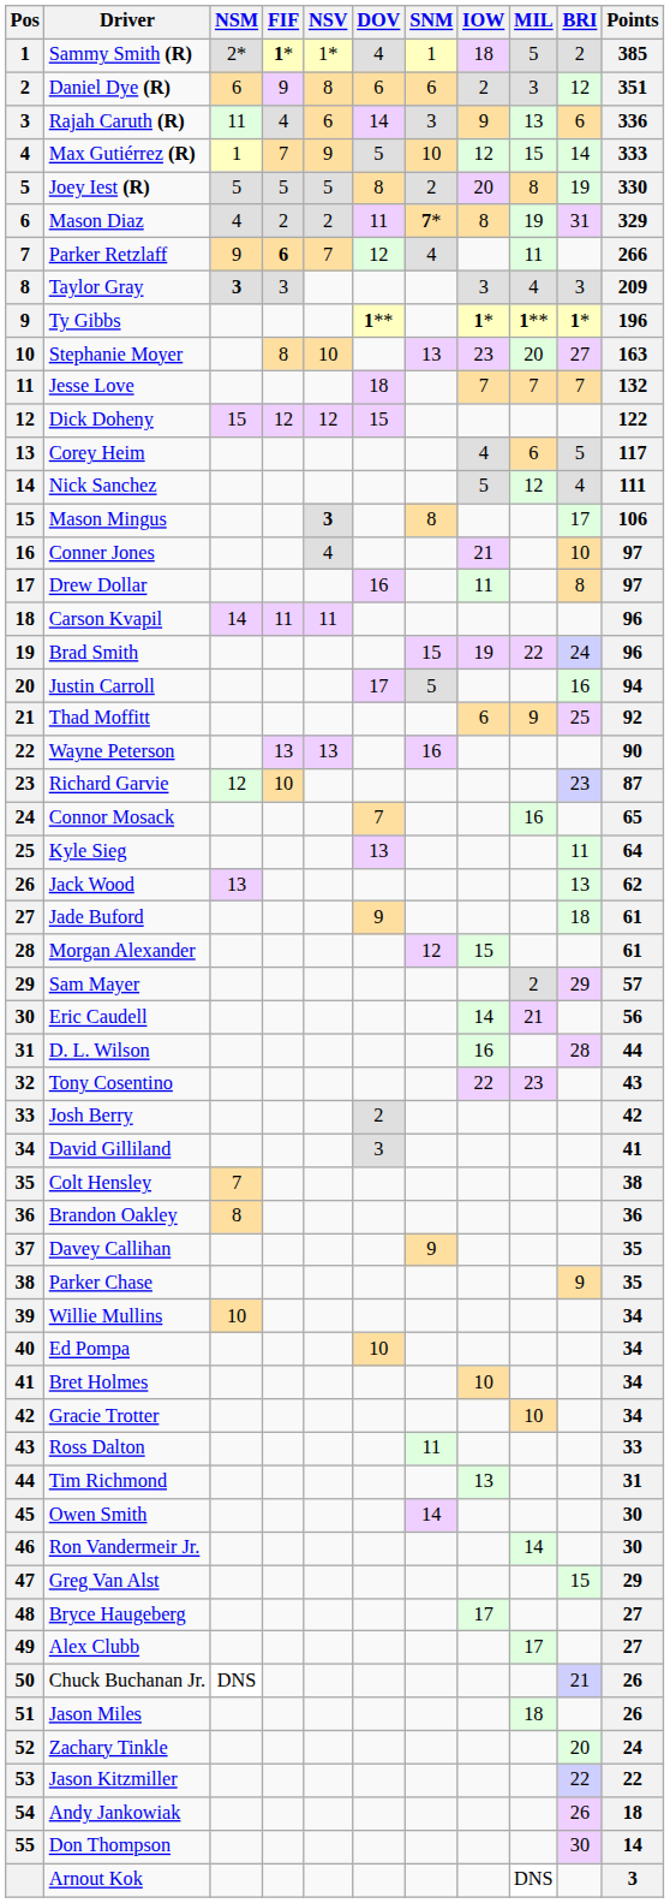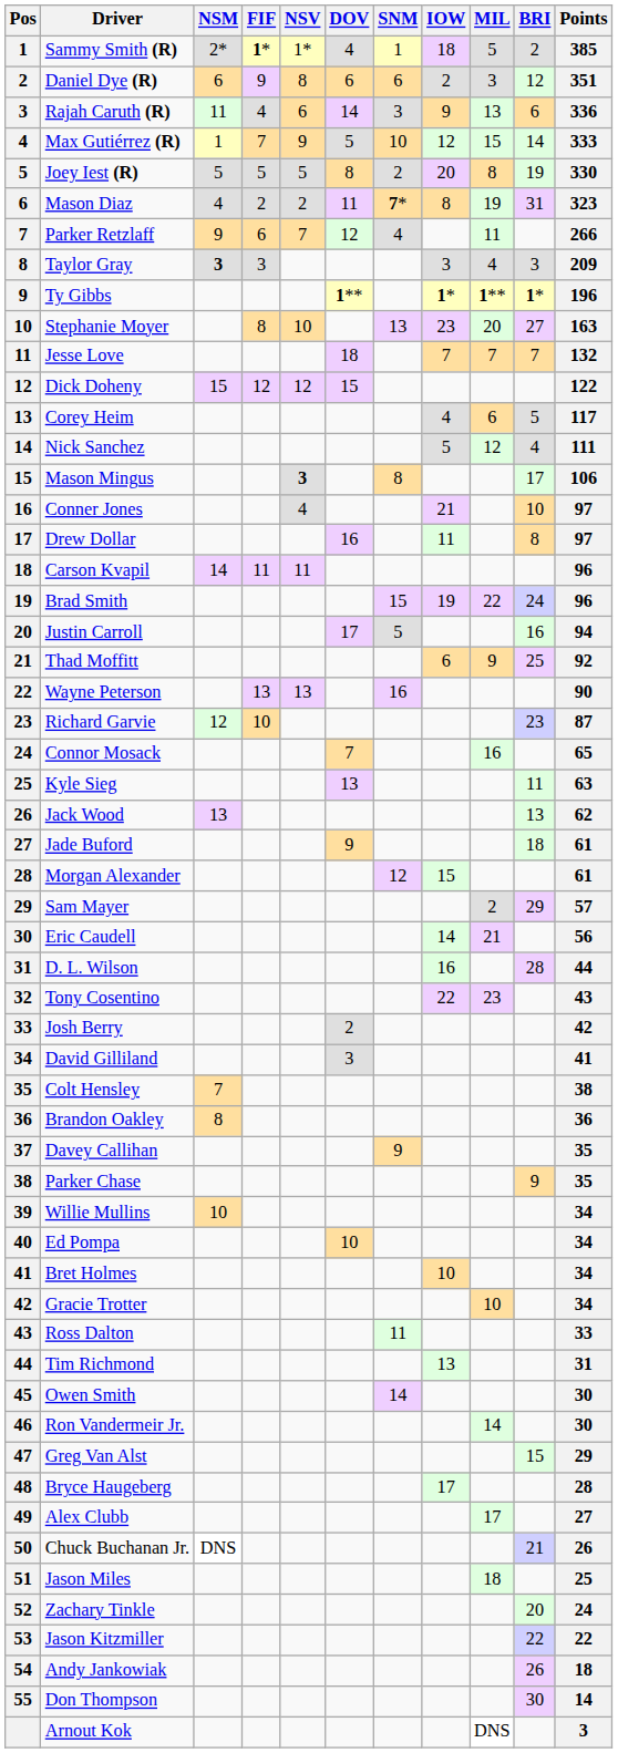 <table class="wikitable" style="font-size:77%; text-align:center;">
 <tr>
 <th valign="middle">Pos</th>
 <th valign="middle">Driver</th>
 <th><a href='#'>NSM</a></th>
 <th><a href='#'>FIF</a></th>
 <th><a href='#'>NSV</a></th>
 <th><a href='#'>DOV</a></th>
 <th><a href='#'>SNM</a></th>
 <th><a href='#'>IOW</a></th>
 <th><a href='#'>MIL</a></th>
 <th><a href='#'>BRI</a></th>
 <th valign="middle">Points</th>
 </tr>
 <tr>
 <th>1</th>
 <td align="left"><a href='#'>Sammy Smith</a> <strong>(R)</strong></td>
 <td style="background:#DFDFDF;">2*</td>
 <td style="background:#FFFFBF;"><strong>1</strong>*</td>
 <td style="background:#FFFFBF;">1*</td>
 <td style="background:#DFDFDF;">4</td>
 <td style="background:#FFFFBF;">1</td>
 <td style="background:#EFCFFF;">18</td>
 <td style="background:#DFDFDF;">5</td>
 <td style="background:#DFDFDF;">2</td>
 <th>385</th>
 </tr>
 <tr>
 <th>2</th>
 <td align="left"><a href='#'>Daniel Dye</a> <strong>(R)</strong></td>
 <td style="background:#FFDF9F;">6</td>
 <td style="background:#EFCFFF;">9</td>
 <td style="background:#FFDF9F;">8</td>
 <td style="background:#FFDF9F;">6</td>
 <td style="background:#FFDF9F;">6</td>
 <td style="background:#DFDFDF;">2</td>
 <td style="background:#DFDFDF;">3</td>
 <td style="background:#DFFFDF;">12</td>
 <th>351</th>
 </tr>
 <tr>
 <th>3</th>
 <td align="left"><a href='#'>Rajah Caruth</a> <strong>(R)</strong></td>
 <td style="background:#DFFFDF;">11</td>
 <td style="background:#DFDFDF;">4</td>
 <td style="background:#FFDF9F;">6</td>
 <td style="background:#EFCFFF;">14</td>
 <td style="background:#DFDFDF;">3</td>
 <td style="background:#FFDF9F;">9</td>
 <td style="background:#DFFFDF;">13</td>
 <td style="background:#FFDF9F;">6</td>
 <th>336</th>
 </tr>
 <tr>
 <th>4</th>
 <td align="left"><a href='#'>Max Gutiérrez</a> <strong>(R)</strong></td>
 <td style="background:#FFFFBF;">1</td>
 <td style="background:#FFDF9F;">7</td>
 <td style="background:#FFDF9F;">9</td>
 <td style="background:#DFDFDF;">5</td>
 <td style="background:#FFDF9F;">10</td>
 <td style="background:#DFFFDF;">12</td>
 <td style="background:#DFFFDF;">15</td>
 <td style="background:#DFFFDF;">14</td>
 <th>333</th>
 </tr>
 <tr>
 <th>5</th>
 <td align="left"><a href='#'>Joey Iest</a> <strong>(R)</strong></td>
 <td style="background:#DFDFDF;">5</td>
 <td style="background:#DFDFDF;">5</td>
 <td style="background:#DFDFDF;">5</td>
 <td style="background:#FFDF9F;">8</td>
 <td style="background:#DFDFDF;">2</td>
 <td style="background:#EFCFFF;">20</td>
 <td style="background:#FFDF9F;">8</td>
 <td style="background:#DFFFDF;">19</td>
 <th>330</th>
 </tr>
 <tr>
 <th>6</th>
 <td align="left"><a href='#'>Mason Diaz</a></td>
 <td style="background:#DFDFDF;">4</td>
 <td style="background:#DFDFDF;">2</td>
 <td style="background:#DFDFDF;">2</td>
 <td style="background:#EFCFFF;">11</td>
 <td style="background:#FFDF9F;"><strong>7</strong>*</td>
 <td style="background:#FFDF9F;">8</td>
 <td style="background:#DFFFDF;">19</td>
 <td style="background:#EFCFFF;">31</td>
-<th>329</th>
+<th>323</th>
 </tr>
 <tr>
 <th>7</th>
 <td align="left"><a href='#'>Parker Retzlaff</a></td>
 <td style="background:#FFDF9F;">9</td>
-<td style="background:#FFDF9F;"><strong>6</strong></td>
+<td style="background:#FFDF9F;">6</td>
 <td style="background:#FFDF9F;">7</td>
 <td style="background:#DFFFDF;">12</td>
 <td style="background:#DFDFDF;">4</td>
 <td></td>
 <td style="background:#DFFFDF;">11</td>
 <td></td>
 <th>266</th>
 </tr>
 <tr>
 <th>8</th>
 <td align="left"><a href='#'>Taylor Gray</a></td>
 <td style="background:#DFDFDF;"><strong>3</strong></td>
 <td style="background:#DFDFDF;">3</td>
 <td></td>
 <td></td>
 <td></td>
 <td style="background:#DFDFDF;">3</td>
 <td style="background:#DFDFDF;">4</td>
 <td style="background:#DFDFDF;">3</td>
 <th>209</th>
 </tr>
 <tr>
 <th>9</th>
 <td align="left"><a href='#'>Ty Gibbs</a></td>
 <td></td>
 <td></td>
 <td></td>
 <td style="background:#FFFFBF;"><strong>1</strong>**</td>
 <td></td>
 <td style="background:#FFFFBF;"><strong>1</strong>*</td>
 <td style="background:#FFFFBF;"><strong>1</strong>**</td>
 <td style="background:#FFFFBF;"><strong>1</strong>*</td>
 <th>196</th>
 </tr>
 <tr>
 <th>10</th>
 <td align="left"><a href='#'>Stephanie Moyer</a></td>
 <td></td>
 <td style="background:#FFDF9F;">8</td>
 <td style="background:#FFDF9F;">10</td>
 <td></td>
 <td style="background:#EFCFFF;">13</td>
 <td style="background:#EFCFFF;">23</td>
 <td style="background:#DFFFDF;">20</td>
 <td style="background:#EFCFFF;">27</td>
 <th>163</th>
 </tr>
 <tr>
 <th>11</th>
 <td align="left"><a href='#'>Jesse Love</a></td>
 <td></td>
 <td></td>
 <td></td>
 <td style="background:#EFCFFF;">18</td>
 <td></td>
 <td style="background:#FFDF9F;">7</td>
 <td style="background:#FFDF9F;">7</td>
 <td style="background:#FFDF9F;">7</td>
 <th>132</th>
 </tr>
 <tr>
 <th>12</th>
 <td align="left"><a href='#'>Dick Doheny</a></td>
 <td style="background:#EFCFFF;">15</td>
 <td style="background:#EFCFFF;">12</td>
 <td style="background:#EFCFFF;">12</td>
 <td style="background:#EFCFFF;">15</td>
 <td></td>
 <td></td>
 <td></td>
 <td></td>
 <th>122</th>
 </tr>
 <tr>
 <th>13</th>
 <td align="left"><a href='#'>Corey Heim</a></td>
 <td></td>
 <td></td>
 <td></td>
 <td></td>
 <td></td>
 <td style="background:#DFDFDF;">4</td>
 <td style="background:#FFDF9F;">6</td>
 <td style="background:#DFDFDF;">5</td>
 <th>117</th>
 </tr>
 <tr>
 <th>14</th>
 <td align="left"><a href='#'>Nick Sanchez</a></td>
 <td></td>
 <td></td>
 <td></td>
 <td></td>
 <td></td>
 <td style="background:#DFDFDF;">5</td>
 <td style="background:#DFFFDF;">12</td>
 <td style="background:#DFDFDF;">4</td>
 <th>111</th>
 </tr>
 <tr>
 <th>15</th>
 <td align="left"><a href='#'>Mason Mingus</a></td>
 <td></td>
 <td></td>
 <td style="background:#DFDFDF;"><strong>3</strong></td>
 <td></td>
 <td style="background:#FFDF9F;">8</td>
 <td></td>
 <td></td>
 <td style="background:#DFFFDF;">17</td>
 <th>106</th>
 </tr>
 <tr>
 <th>16</th>
 <td align="left"><a href='#'>Conner Jones</a></td>
 <td></td>
 <td></td>
 <td style="background:#DFDFDF;">4</td>
 <td></td>
 <td></td>
 <td style="background:#EFCFFF;">21</td>
 <td></td>
 <td style="background:#FFDF9F;">10</td>
 <th>97</th>
 </tr>
 <tr>
 <th>17</th>
 <td align="left"><a href='#'>Drew Dollar</a></td>
 <td></td>
 <td></td>
 <td></td>
 <td style="background:#EFCFFF;">16</td>
 <td></td>
 <td style="background:#DFFFDF;">11</td>
 <td></td>
 <td style="background:#FFDF9F;">8</td>
 <th>97</th>
 </tr>
 <tr>
 <th>18</th>
 <td align="left"><a href='#'>Carson Kvapil</a></td>
 <td style="background:#EFCFFF;">14</td>
 <td style="background:#EFCFFF;">11</td>
 <td style="background:#EFCFFF;">11</td>
 <td></td>
 <td></td>
 <td></td>
 <td></td>
 <td></td>
 <th>96</th>
 </tr>
 <tr>
 <th>19</th>
 <td align="left"><a href='#'>Brad Smith</a></td>
 <td></td>
 <td></td>
 <td></td>
 <td></td>
 <td style="background:#EFCFFF;">15</td>
 <td style="background:#EFCFFF;">19</td>
 <td style="background:#EFCFFF;">22</td>
 <td style="background:#CFCFFF;">24</td>
 <th>96</th>
 </tr>
 <tr>
 <th>20</th>
 <td align="left"><a href='#'>Justin Carroll</a></td>
 <td></td>
 <td></td>
 <td></td>
 <td style="background:#EFCFFF;">17</td>
 <td style="background:#DFDFDF;">5</td>
 <td></td>
 <td></td>
 <td style="background:#DFFFDF;">16</td>
 <th>94</th>
 </tr>
 <tr>
 <th>21</th>
 <td align="left"><a href='#'>Thad Moffitt</a></td>
 <td></td>
 <td></td>
 <td></td>
 <td></td>
 <td></td>
 <td style="background:#FFDF9F;">6</td>
 <td style="background:#FFDF9F;">9</td>
 <td style="background:#EFCFFF;">25</td>
 <th>92</th>
 </tr>
 <tr>
 <th>22</th>
 <td align="left"><a href='#'>Wayne Peterson</a></td>
 <td></td>
 <td style="background:#EFCFFF;">13</td>
 <td style="background:#EFCFFF;">13</td>
 <td></td>
 <td style="background:#EFCFFF;">16</td>
 <td></td>
 <td></td>
 <td></td>
 <th>90</th>
 </tr>
 <tr>
 <th>23</th>
 <td align="left"><a href='#'>Richard Garvie</a></td>
 <td style="background:#DFFFDF;">12</td>
 <td style="background:#FFDF9F;">10</td>
 <td></td>
 <td></td>
 <td></td>
 <td></td>
 <td></td>
 <td style="background:#CFCFFF;">23</td>
 <th>87</th>
 </tr>
 <tr>
 <th>24</th>
 <td align=left><a href='#'>Connor Mosack</a></td>
 <td></td>
 <td></td>
 <td></td>
 <td style="background:#FFDF9F;">7</td>
 <td></td>
 <td></td>
 <td style="background:#DFFFDF;">16</td>
 <td></td>
 <th>65</th>
 </tr>
 <tr>
 <th>25</th>
 <td align="left"><a href='#'>Kyle Sieg</a></td>
 <td></td>
 <td></td>
 <td></td>
 <td style="background:#EFCFFF;">13</td>
 <td></td>
 <td></td>
 <td></td>
 <td style="background:#DFFFDF;">11</td>
-<th>64</th>
+<th>63</th>
 </tr>
 <tr>
 <th>26</th>
 <td align="left"><a href='#'>Jack Wood</a></td>
 <td style="background:#EFCFFF;">13</td>
 <td></td>
 <td></td>
 <td></td>
 <td></td>
 <td></td>
 <td></td>
 <td style="background:#DFFFDF;">13</td>
 <th>62</th>
 </tr>
 <tr>
 <th>27</th>
 <td align="left"><a href='#'>Jade Buford</a></td>
 <td></td>
 <td></td>
 <td></td>
 <td style="background:#FFDF9F;">9</td>
 <td></td>
 <td></td>
 <td></td>
 <td style="background:#DFFFDF;">18</td>
 <th>61</th>
 </tr>
 <tr>
 <th>28</th>
 <td align="left"><a href='#'>Morgan Alexander</a></td>
 <td></td>
 <td></td>
 <td></td>
 <td></td>
 <td style="background:#EFCFFF;">12</td>
 <td style="background:#DFFFDF;">15</td>
 <td></td>
 <td></td>
 <th>61</th>
 </tr>
 <tr>
 <th>29</th>
 <td align="left"><a href='#'>Sam Mayer</a></td>
 <td></td>
 <td></td>
 <td></td>
 <td></td>
 <td></td>
 <td></td>
 <td style="background:#DFDFDF;">2</td>
 <td style="background:#EFCFFF;">29</td>
 <th>57</th>
 </tr>
 <tr>
 <th>30</th>
 <td align="left"><a href='#'>Eric Caudell</a></td>
 <td></td>
 <td></td>
 <td></td>
 <td></td>
 <td></td>
 <td style="background:#DFFFDF;">14</td>
 <td style="background:#EFCFFF;">21</td>
 <td></td>
 <th>56</th>
 </tr>
 <tr>
 <th>31</th>
 <td align="left"><a href='#'>D. L. Wilson</a></td>
 <td></td>
 <td></td>
 <td></td>
 <td></td>
 <td></td>
 <td style="background:#DFFFDF;">16</td>
 <td></td>
 <td style="background:#EFCFFF;">28</td>
 <th>44</th>
 </tr>
 <tr>
 <th>32</th>
 <td align="left"><a href='#'>Tony Cosentino</a></td>
 <td></td>
 <td></td>
 <td></td>
 <td></td>
 <td></td>
 <td style="background:#EFCFFF;">22</td>
 <td style="background:#EFCFFF;">23</td>
 <td></td>
 <th>43</th>
 </tr>
 <tr>
 <th>33</th>
 <td align="left"><a href='#'>Josh Berry</a></td>
 <td></td>
 <td></td>
 <td></td>
 <td style="background:#DFDFDF;">2</td>
 <td></td>
 <td></td>
 <td></td>
 <td></td>
 <th>42</th>
 </tr>
 <tr>
 <th>34</th>
 <td align="left"><a href='#'>David Gilliland</a></td>
 <td></td>
 <td></td>
 <td></td>
 <td style="background:#DFDFDF;">3</td>
 <td></td>
 <td></td>
 <td></td>
 <td></td>
 <th>41</th>
 </tr>
 <tr>
 <th>35</th>
 <td align=left><a href='#'>Colt Hensley</a></td>
 <td style="background:#FFDF9F;">7</td>
 <td></td>
 <td></td>
 <td></td>
 <td></td>
 <td></td>
 <td></td>
 <td></td>
 <th>38</th>
 </tr>
 <tr>
 <th>36</th>
 <td align="left"><a href='#'>Brandon Oakley</a></td>
 <td style="background:#FFDF9F;">8</td>
 <td></td>
 <td></td>
 <td></td>
 <td></td>
 <td></td>
 <td></td>
 <td></td>
 <th>36</th>
 </tr>
 <tr>
 <th>37</th>
 <td align="left"><a href='#'>Davey Callihan</a></td>
 <td></td>
 <td></td>
 <td></td>
 <td></td>
 <td style="background:#FFDF9F;">9</td>
 <td></td>
 <td></td>
 <td></td>
 <th>35</th>
 </tr>
 <tr>
 <th>38</th>
 <td align="left"><a href='#'>Parker Chase</a></td>
 <td></td>
 <td></td>
 <td></td>
 <td></td>
 <td></td>
 <td></td>
 <td></td>
 <td style="background:#FFDF9F;">9</td>
 <th>35</th>
 </tr>
 <tr>
 <th>39</th>
 <td align="left"><a href='#'>Willie Mullins</a></td>
 <td style="background:#FFDF9F;">10</td>
 <td></td>
 <td></td>
 <td></td>
 <td></td>
 <td></td>
 <td></td>
 <td></td>
 <th>34</th>
 </tr>
 <tr>
 <th>40</th>
 <td align="left"><a href='#'>Ed Pompa</a></td>
 <td></td>
 <td></td>
 <td></td>
 <td style="background:#FFDF9F;">10</td>
 <td></td>
 <td></td>
 <td></td>
 <td></td>
 <th>34</th>
 </tr>
 <tr>
 <th>41</th>
 <td align="left"><a href='#'>Bret Holmes</a></td>
 <td></td>
 <td></td>
 <td></td>
 <td></td>
 <td></td>
 <td style="background:#FFDF9F;">10</td>
 <td></td>
 <td></td>
 <th>34</th>
 </tr>
 <tr>
 <th>42</th>
 <td align="left"><a href='#'>Gracie Trotter</a></td>
 <td></td>
 <td></td>
 <td></td>
 <td></td>
 <td></td>
 <td></td>
 <td style="background:#FFDF9F;">10</td>
 <td></td>
 <th>34</th>
 </tr>
 <tr>
 <th>43</th>
 <td align="left"><a href='#'>Ross Dalton</a></td>
 <td></td>
 <td></td>
 <td></td>
 <td></td>
 <td style="background:#DFFFDF;">11</td>
 <td></td>
 <td></td>
 <td></td>
 <th>33</th>
 </tr>
 <tr>
 <th>44</th>
 <td align="left"><a href='#'>Tim Richmond</a></td>
 <td></td>
 <td></td>
 <td></td>
 <td></td>
 <td></td>
 <td style="background:#DFFFDF;">13</td>
 <td></td>
 <td></td>
 <th>31</th>
 </tr>
 <tr>
 <th>45</th>
 <td align="left"><a href='#'>Owen Smith</a></td>
 <td></td>
 <td></td>
 <td></td>
 <td></td>
 <td style="background:#EFCFFF;">14</td>
 <td></td>
 <td></td>
 <td></td>
 <th>30</th>
 </tr>
 <tr>
 <th>46</th>
 <td align="left"><a href='#'>Ron Vandermeir Jr.</a></td>
 <td></td>
 <td></td>
 <td></td>
 <td></td>
 <td></td>
 <td></td>
 <td style="background:#DFFFDF;">14</td>
 <td></td>
 <th>30</th>
 </tr>
 <tr>
 <th>47</th>
 <td align="left"><a href='#'>Greg Van Alst</a></td>
 <td></td>
 <td></td>
 <td></td>
 <td></td>
 <td></td>
 <td></td>
 <td></td>
 <td style="background:#DFFFDF;">15</td>
 <th>29</th>
 </tr>
 <tr>
 <th>48</th>
 <td align="left"><a href='#'>Bryce Haugeberg</a></td>
 <td></td>
 <td></td>
 <td></td>
 <td></td>
 <td></td>
 <td style="background:#DFFFDF;">17</td>
 <td></td>
 <td></td>
-<th>27</th>
+<th>28</th>
 </tr>
 <tr>
 <th>49</th>
 <td align="left"><a href='#'>Alex Clubb</a></td>
 <td></td>
 <td></td>
 <td></td>
 <td></td>
 <td></td>
 <td></td>
 <td style="background:#DFFFDF;">17</td>
 <td></td>
 <th>27</th>
 </tr>
 <tr>
 <th>50</th>
 <td align="left" nowrap>Chuck Buchanan Jr.</td>
 <td style="background:#FFFFFF;">DNS</td>
 <td></td>
 <td></td>
 <td></td>
 <td></td>
 <td></td>
 <td></td>
 <td style="background:#CFCFFF;">21</td>
 <th>26</th>
 </tr>
 <tr>
 <th>51</th>
 <td align="left"><a href='#'>Jason Miles</a></td>
 <td></td>
 <td></td>
 <td></td>
 <td></td>
 <td></td>
 <td></td>
 <td style="background:#DFFFDF;">18</td>
 <td></td>
-<th>26</th>
+<th>25</th>
 </tr>
 <tr>
 <th>52</th>
 <td align="left"><a href='#'>Zachary Tinkle</a></td>
 <td></td>
 <td></td>
 <td></td>
 <td></td>
 <td></td>
 <td></td>
 <td></td>
 <td style="background:#DFFFDF;">20</td>
 <th>24</th>
 </tr>
 <tr>
 <th>53</th>
 <td align="left"><a href='#'>Jason Kitzmiller</a></td>
 <td></td>
 <td></td>
 <td></td>
 <td></td>
 <td></td>
 <td></td>
 <td></td>
 <td style="background:#CFCFFF;">22</td>
 <th>22</th>
 </tr>
 <tr>
 <th>54</th>
 <td align="left"><a href='#'>Andy Jankowiak</a></td>
 <td></td>
 <td></td>
 <td></td>
 <td></td>
 <td></td>
 <td></td>
 <td></td>
 <td style="background:#EFCFFF;">26</td>
 <th>18</th>
 </tr>
 <tr>
 <th>55</th>
 <td align="left"><a href='#'>Don Thompson</a></td>
 <td></td>
 <td></td>
 <td></td>
 <td></td>
 <td></td>
 <td></td>
 <td></td>
 <td style="background:#EFCFFF;">30</td>
 <th>14</th>
 </tr>
 <tr>
 <th></th>
 <td align="left"><a href='#'>Arnout Kok</a></td>
 <td></td>
 <td></td>
 <td></td>
 <td></td>
 <td></td>
 <td></td>
 <td style="background:#FFFFFF;">DNS</td>
 <td></td>
 <th>3</th>
 </tr>
 </table>
